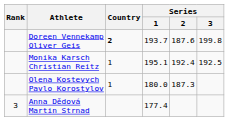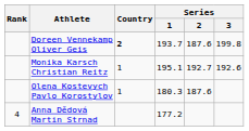 <table class="wikitable" style="text-align:center">
 <tr>
 <th rowspan=2>Rank</th>
 <th rowspan=2>Athlete</th>
 <th rowspan=2>Country</th>
 <th colspan=3>Series</th>
 </tr>
 <tr>
 <th>1</th>
 <th>2</th>
 <th>3</th>
 </tr>
 <tr>
 <td></td>
 <td align=left><a href='#'>Doreen Vennekamp</a><br><a href='#'>Oliver Geis</a></td>
 <td align=left><strong> 2</strong></td>
 <td>193.7</td>
 <td>187.6</td>
 <td>199.8</td>
 </tr>
 <tr>
 <td></td>
 <td align=left><a href='#'>Monika Karsch</a><br><a href='#'>Christian Reitz</a></td>
 <td align=left> 1</td>
 <td>195.1</td>
-<td>192.4</td>
-<td>192.5</td>
+<td>192.7</td>
+<td>192.6</td>
 </tr>
 <tr>
 <td></td>
 <td align=left><a href='#'>Olena Kostevych</a><br><a href='#'>Pavlo Korostylov</a></td>
 <td align=left> 1</td>
-<td>180.0</td>
-<td>187.3</td>
+<td>180.3</td>
+<td>187.6</td>
 <td></td>
 </tr>
 <tr>
-<td>3</td>
+<td>4</td>
 <td align=left><a href='#'>Anna Dědová</a><br><a href='#'>Martin Strnad</a></td>
 <td align=left></td>
-<td>177.4</td>
+<td>177.2</td>
 <td></td>
 <td></td>
 </tr>
 </table>
